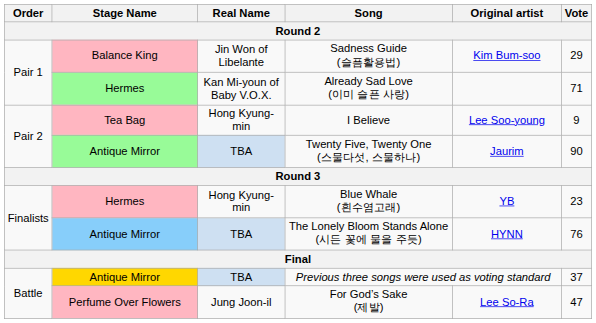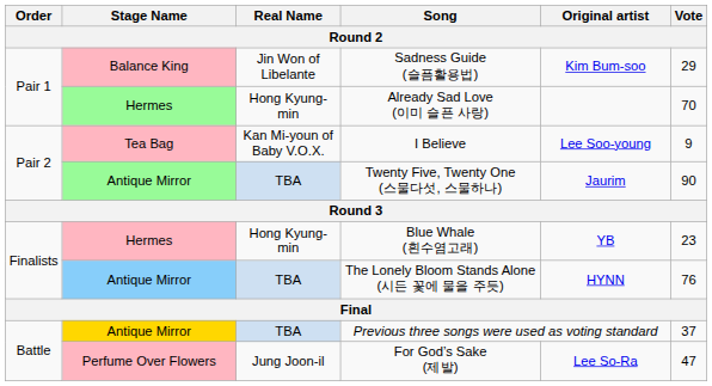 <table class="wikitable" style="text-align:center; width:95%;">
 <tr>
 <th style="width:1%">Order</th>
 <th style="width:20%;">Stage Name</th>
 <th style="width:12%">Real Name</th>
 <th style="width:23%;">Song</th>
 <th style="width:15%;">Original artist</th>
 <th style="width:1%;">Vote</th>
 </tr>
 <tr>
 <th colspan=6>Round 2</th>
 </tr>
 <tr>
 <td rowspan=2>Pair 1</td>
 <td bgcolor="lightpink">Balance King</td>
 <td>Jin Won of Libelante</td>
 <td>Sadness Guide<br>(슬픔활용법)</td>
 <td><a href='#'>Kim Bum-soo</a></td>
 <td>29</td>
 </tr>
 <tr>
 <td bgcolor="palegreen">Hermes</td>
-<td>Kan Mi-youn of Baby V.O.X.</td>
+<td>Hong Kyung-min</td>
 <td>Already Sad Love<br>(이미 슬픈 사랑)</td>
 <td></td>
-<td>71</td>
+<td>70</td>
 </tr>
 <tr>
 <td rowspan=2>Pair 2</td>
 <td bgcolor="lightpink">Tea Bag</td>
-<td>Hong Kyung-min</td>
+<td>Kan Mi-youn of Baby V.O.X.</td>
 <td>I Believe</td>
 <td><a href='#'>Lee Soo-young</a></td>
 <td>9</td>
 </tr>
 <tr>
 <td bgcolor="palegreen">Antique Mirror</td>
 <td bgcolor="#CEE0F2">TBA</td>
 <td>Twenty Five, Twenty One<br>(스물다섯, 스물하나)</td>
 <td><a href='#'>Jaurim</a></td>
 <td>90</td>
 </tr>
 <tr>
 <th colspan=6>Round 3</th>
 </tr>
 <tr>
 <td rowspan=2>Finalists</td>
 <td bgcolor="lightpink">Hermes</td>
 <td>Hong Kyung-min</td>
 <td>Blue Whale<br>(흰수염고래)</td>
 <td><a href='#'>YB</a></td>
 <td>23</td>
 </tr>
 <tr>
 <td bgcolor="lightskyblue">Antique Mirror</td>
 <td bgcolor="#CEE0F2">TBA</td>
 <td>The Lonely Bloom Stands Alone<br>(시든 꽃에 물을 주듯)</td>
 <td><a href='#'>HYNN</a></td>
 <td>76</td>
 </tr>
 <tr>
 <th colspan=6>Final</th>
 </tr>
 <tr>
 <td rowspan=2>Battle</td>
 <td bgcolor="gold">Antique Mirror</td>
 <td bgcolor="#CEE0F2">TBA</td>
 <td colspan=2><em>Previous three songs were used as voting standard</em></td>
 <td>37</td>
 </tr>
 <tr>
 <td bgcolor="lightpink">Perfume Over Flowers</td>
 <td>Jung Joon-il</td>
 <td>For God’s Sake<br>(제발)</td>
 <td><a href='#'>Lee So-Ra</a></td>
 <td>47</td>
 </tr>
 </table>
